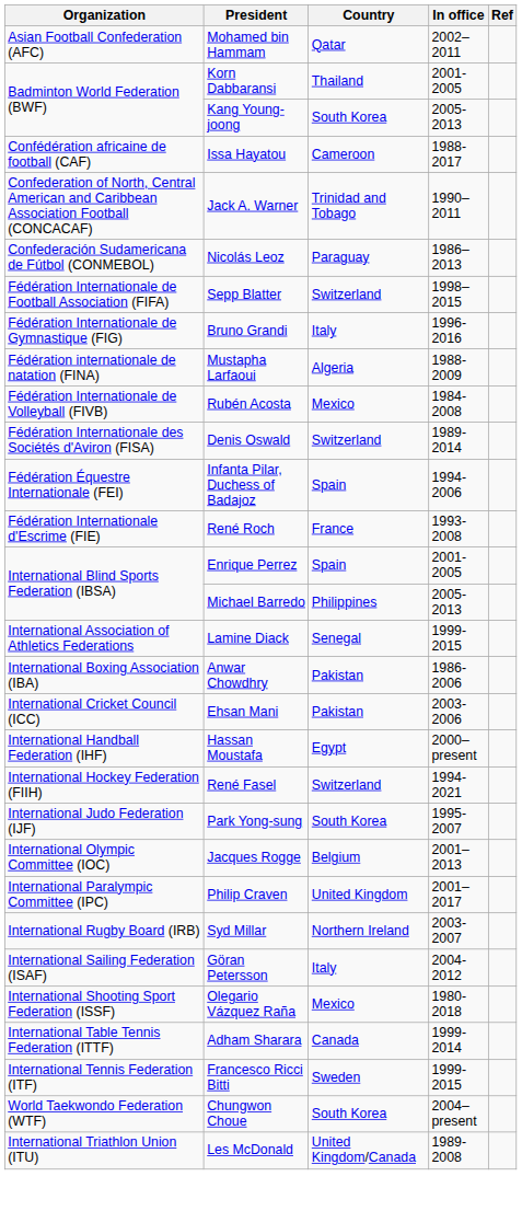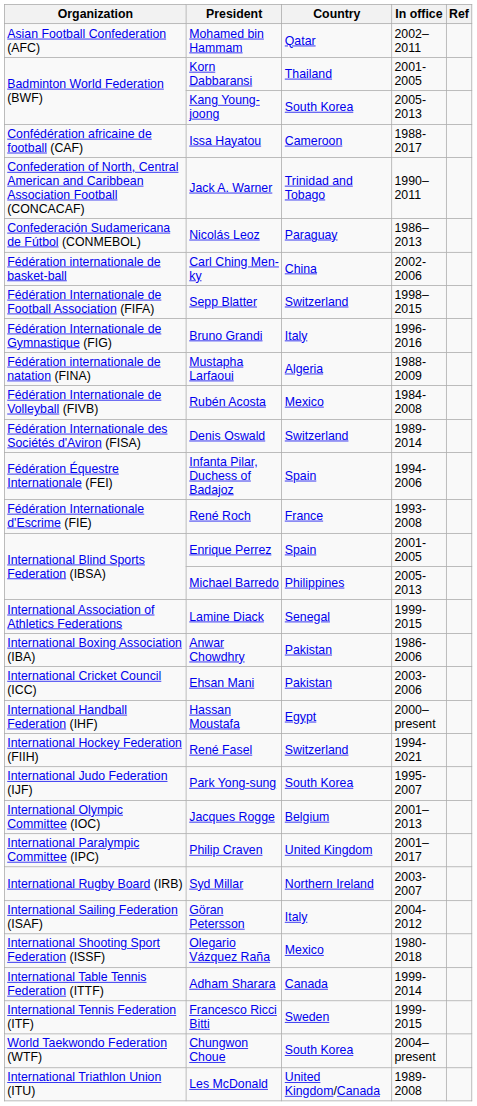 <table class="wikitable unsortable">
 <tr>
 <th>Organization</th>
 <th>President</th>
 <th>Country</th>
 <th>In office</th>
 <th>Ref</th>
 </tr>
 <tr>
 <td><a href='#'>Asian Football Confederation</a> (AFC)</td>
 <td><a href='#'>Mohamed bin Hammam</a></td>
 <td><a href='#'>Qatar</a></td>
 <td>2002–2011</td>
 <td></td>
 </tr>
 <tr>
 <td rowspan="2"><a href='#'>Badminton World Federation</a> (BWF)</td>
 <td><a href='#'>Korn Dabbaransi</a></td>
 <td><a href='#'>Thailand</a></td>
 <td>2001-2005</td>
 <td></td>
 </tr>
 <tr>
 <td><a href='#'>Kang Young-joong</a></td>
 <td><a href='#'>South Korea</a></td>
 <td>2005-2013</td>
 <td></td>
 </tr>
 <tr>
 <td><a href='#'>Confédération africaine de football</a> (CAF)</td>
 <td><a href='#'>Issa Hayatou</a></td>
 <td><a href='#'>Cameroon</a></td>
 <td>1988-2017</td>
 <td></td>
 </tr>
 <tr>
 <td><a href='#'>Confederation of North, Central American and Caribbean Association Football</a> (CONCACAF)</td>
 <td><a href='#'>Jack A. Warner</a></td>
 <td><a href='#'>Trinidad and Tobago</a></td>
 <td>1990–2011</td>
 <td></td>
 </tr>
 <tr>
 <td><a href='#'>Confederación Sudamericana de Fútbol</a> (CONMEBOL)</td>
 <td><a href='#'>Nicolás Leoz</a></td>
 <td><a href='#'>Paraguay</a></td>
 <td>1986–2013</td>
+<td></td>
+</tr>
+<tr>
+<td><a href='#'>Fédération internationale de basket-ball</a></td>
+<td><a href='#'>Carl Ching Men-ky</a></td>
+<td><a href='#'>China</a></td>
+<td>2002-2006</td>
 <td></td>
 </tr>
 <tr>
 <td><a href='#'>Fédération Internationale de Football Association</a> (FIFA)</td>
 <td><a href='#'>Sepp Blatter</a></td>
 <td><a href='#'>Switzerland</a></td>
 <td>1998–2015</td>
 <td></td>
 </tr>
 <tr>
 <td><a href='#'>Fédération Internationale de Gymnastique</a> (FIG)</td>
 <td><a href='#'>Bruno Grandi</a></td>
 <td><a href='#'>Italy</a></td>
 <td>1996-2016</td>
 <td></td>
 </tr>
 <tr>
 <td><a href='#'>Fédération internationale de natation</a> (FINA)</td>
 <td><a href='#'>Mustapha Larfaoui</a></td>
 <td><a href='#'>Algeria</a></td>
 <td>1988-2009</td>
 <td></td>
 </tr>
 <tr>
 <td><a href='#'>Fédération Internationale de Volleyball</a> (FIVB)</td>
 <td><a href='#'>Rubén Acosta</a></td>
 <td><a href='#'>Mexico</a></td>
 <td>1984-2008</td>
 <td></td>
 </tr>
 <tr>
 <td><a href='#'>Fédération Internationale des Sociétés d'Aviron</a> (FISA)</td>
 <td><a href='#'>Denis Oswald</a></td>
 <td><a href='#'>Switzerland</a></td>
 <td>1989-2014</td>
 <td></td>
 </tr>
 <tr>
 <td><a href='#'>Fédération Équestre Internationale</a> (FEI)</td>
 <td><a href='#'>Infanta Pilar, Duchess of Badajoz</a></td>
 <td><a href='#'>Spain</a></td>
 <td>1994-2006</td>
 <td></td>
 </tr>
 <tr>
 <td><a href='#'>Fédération Internationale d'Escrime</a> (FIE)</td>
 <td><a href='#'>René Roch</a></td>
 <td><a href='#'>France</a></td>
 <td>1993-2008</td>
 <td></td>
 </tr>
 <tr>
 <td rowspan="2"><a href='#'>International Blind Sports Federation</a> (IBSA)</td>
 <td><a href='#'>Enrique Perrez</a></td>
 <td><a href='#'>Spain</a></td>
 <td>2001-2005</td>
 <td></td>
 </tr>
 <tr>
 <td><a href='#'>Michael Barredo</a></td>
 <td><a href='#'>Philippines</a></td>
 <td>2005-2013</td>
 <td></td>
 </tr>
 <tr>
 <td><a href='#'>International Association of Athletics Federations</a></td>
 <td><a href='#'>Lamine Diack</a></td>
 <td><a href='#'>Senegal</a></td>
 <td>1999-2015</td>
 <td></td>
 </tr>
 <tr>
 <td><a href='#'>International Boxing Association</a> (IBA)</td>
 <td><a href='#'>Anwar Chowdhry</a></td>
 <td><a href='#'>Pakistan</a></td>
 <td>1986-2006</td>
 <td></td>
 </tr>
 <tr>
 <td><a href='#'>International Cricket Council</a> (ICC)</td>
 <td><a href='#'>Ehsan Mani</a></td>
 <td><a href='#'>Pakistan</a></td>
 <td>2003-2006</td>
 <td></td>
 </tr>
 <tr>
 <td><a href='#'>International Handball Federation</a> (IHF)</td>
 <td><a href='#'>Hassan Moustafa</a></td>
 <td><a href='#'>Egypt</a></td>
 <td>2000–present</td>
 <td></td>
 </tr>
 <tr>
 <td><a href='#'>International Hockey Federation</a> (FIIH)</td>
 <td><a href='#'>René Fasel</a></td>
 <td><a href='#'>Switzerland</a></td>
 <td>1994-2021</td>
 <td></td>
 </tr>
 <tr>
 <td><a href='#'>International Judo Federation</a> (IJF)</td>
 <td><a href='#'>Park Yong-sung</a></td>
 <td><a href='#'>South Korea</a></td>
 <td>1995-2007</td>
 <td></td>
 </tr>
 <tr>
 <td><a href='#'>International Olympic Committee</a> (IOC)</td>
 <td><a href='#'>Jacques Rogge</a></td>
 <td><a href='#'>Belgium</a></td>
 <td>2001–2013</td>
 <td></td>
 </tr>
 <tr>
 <td><a href='#'>International Paralympic Committee</a> (IPC)</td>
 <td><a href='#'>Philip Craven</a></td>
 <td><a href='#'>United Kingdom</a></td>
 <td>2001–2017</td>
 <td></td>
 </tr>
 <tr>
 <td><a href='#'>International Rugby Board</a> (IRB)</td>
 <td><a href='#'>Syd Millar</a></td>
 <td><a href='#'>Northern Ireland</a></td>
 <td>2003-2007</td>
 <td></td>
 </tr>
 <tr>
 <td><a href='#'>International Sailing Federation</a> (ISAF)</td>
 <td><a href='#'>Göran Petersson</a></td>
 <td><a href='#'>Italy</a></td>
 <td>2004-2012</td>
 <td></td>
 </tr>
 <tr>
 <td><a href='#'>International Shooting Sport Federation</a> (ISSF)</td>
 <td><a href='#'>Olegario Vázquez Raña</a></td>
 <td><a href='#'>Mexico</a></td>
 <td>1980-2018</td>
 <td></td>
 </tr>
 <tr>
 <td><a href='#'>International Table Tennis Federation</a> (ITTF)</td>
 <td><a href='#'>Adham Sharara</a></td>
 <td><a href='#'>Canada</a></td>
 <td>1999-2014</td>
 <td></td>
 </tr>
 <tr>
 <td><a href='#'>International Tennis Federation</a> (ITF)</td>
 <td><a href='#'>Francesco Ricci Bitti</a></td>
 <td><a href='#'>Sweden</a></td>
 <td>1999-2015</td>
 <td></td>
 </tr>
 <tr>
 <td><a href='#'>World Taekwondo Federation</a> (WTF)</td>
 <td><a href='#'>Chungwon Choue</a></td>
 <td><a href='#'>South Korea</a></td>
 <td>2004–present</td>
 <td></td>
 </tr>
 <tr>
 <td><a href='#'>International Triathlon Union</a> (ITU)</td>
 <td><a href='#'>Les McDonald</a></td>
 <td><a href='#'>United Kingdom</a>/<a href='#'>Canada</a></td>
 <td>1989-2008</td>
 <td></td>
 </tr>
 </table>
